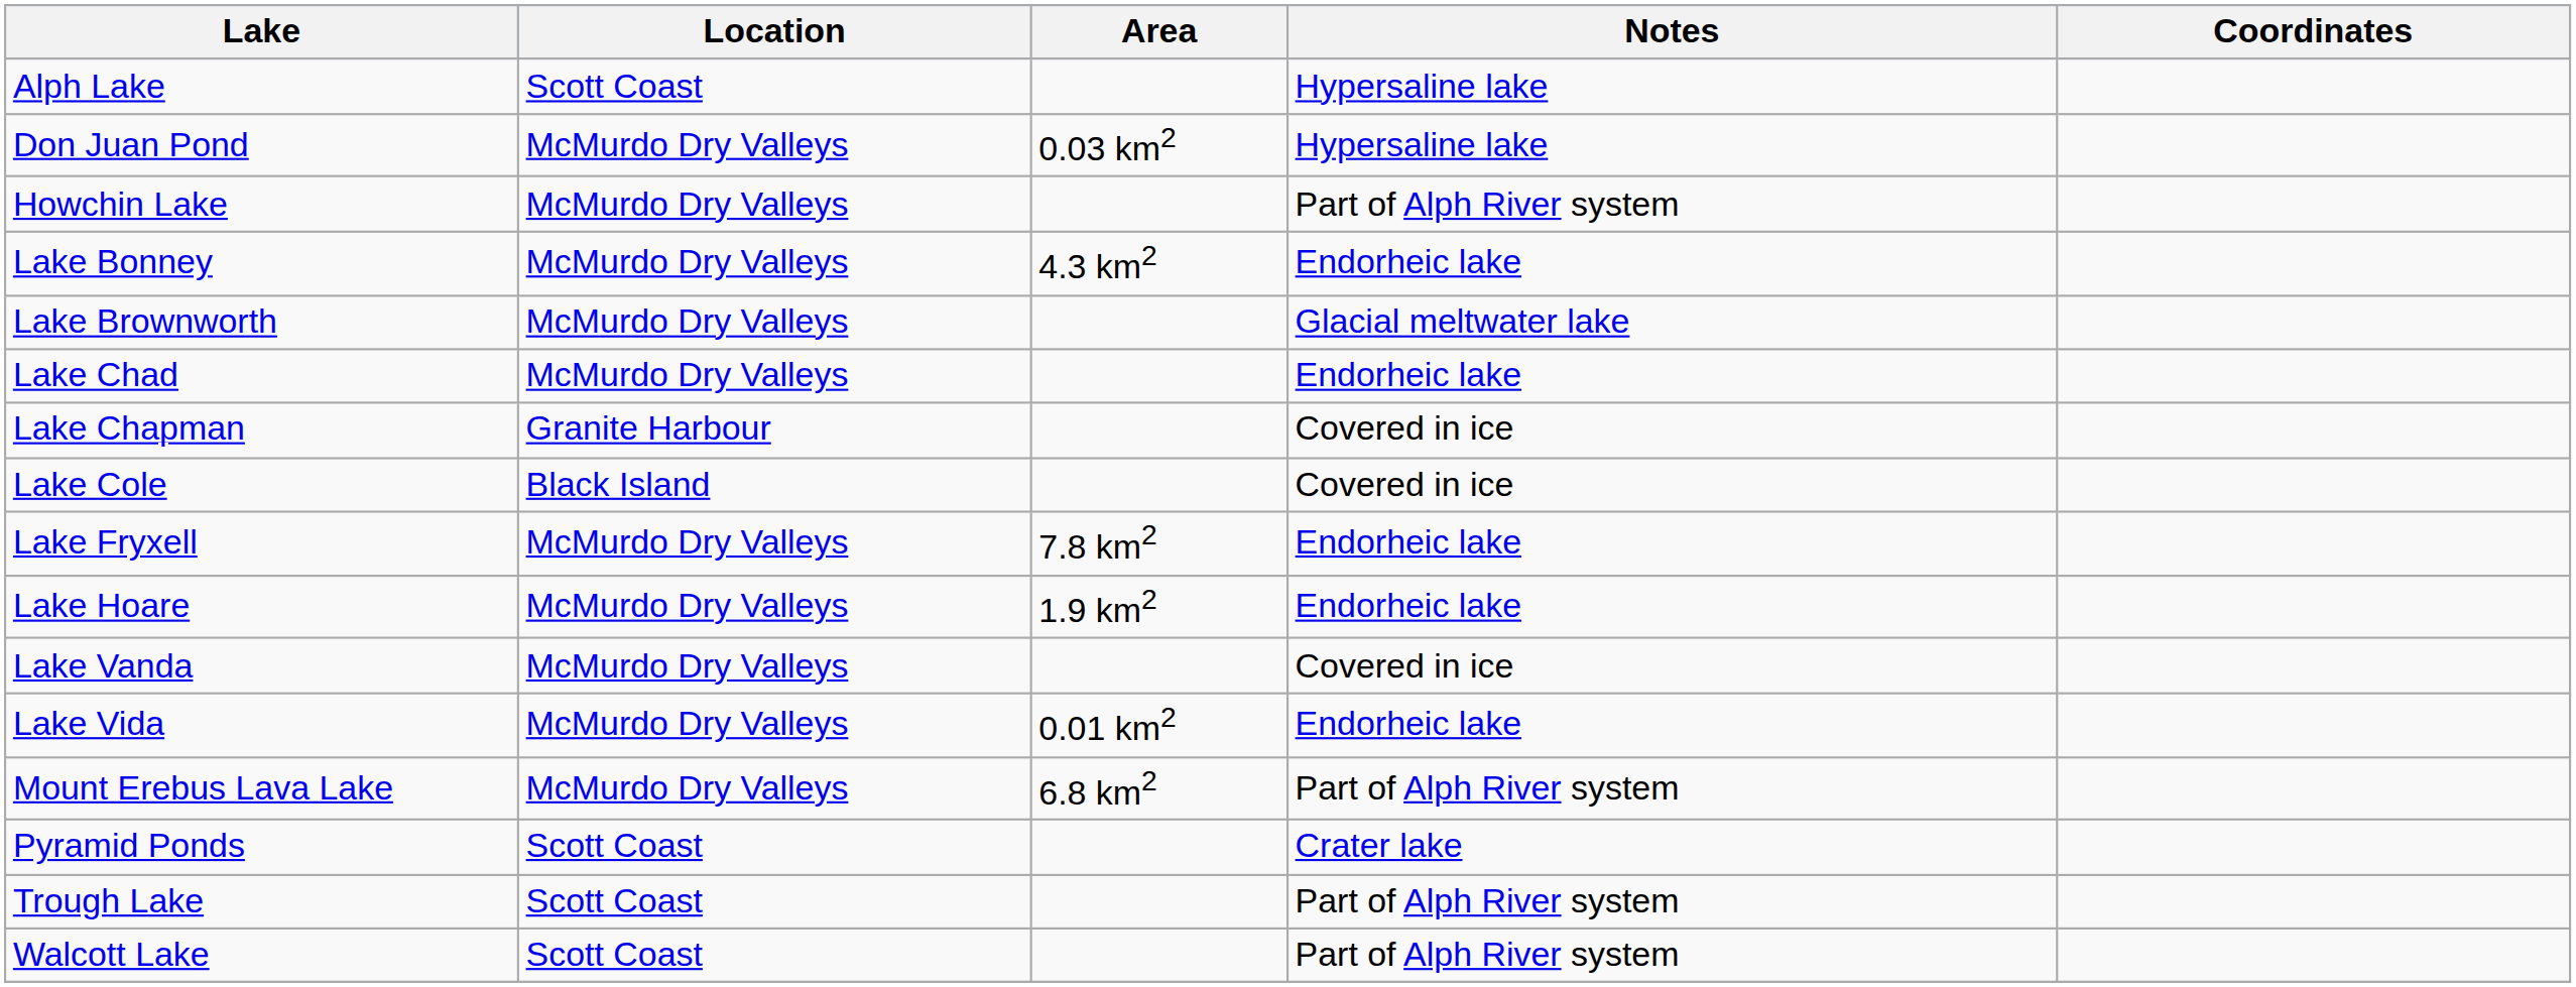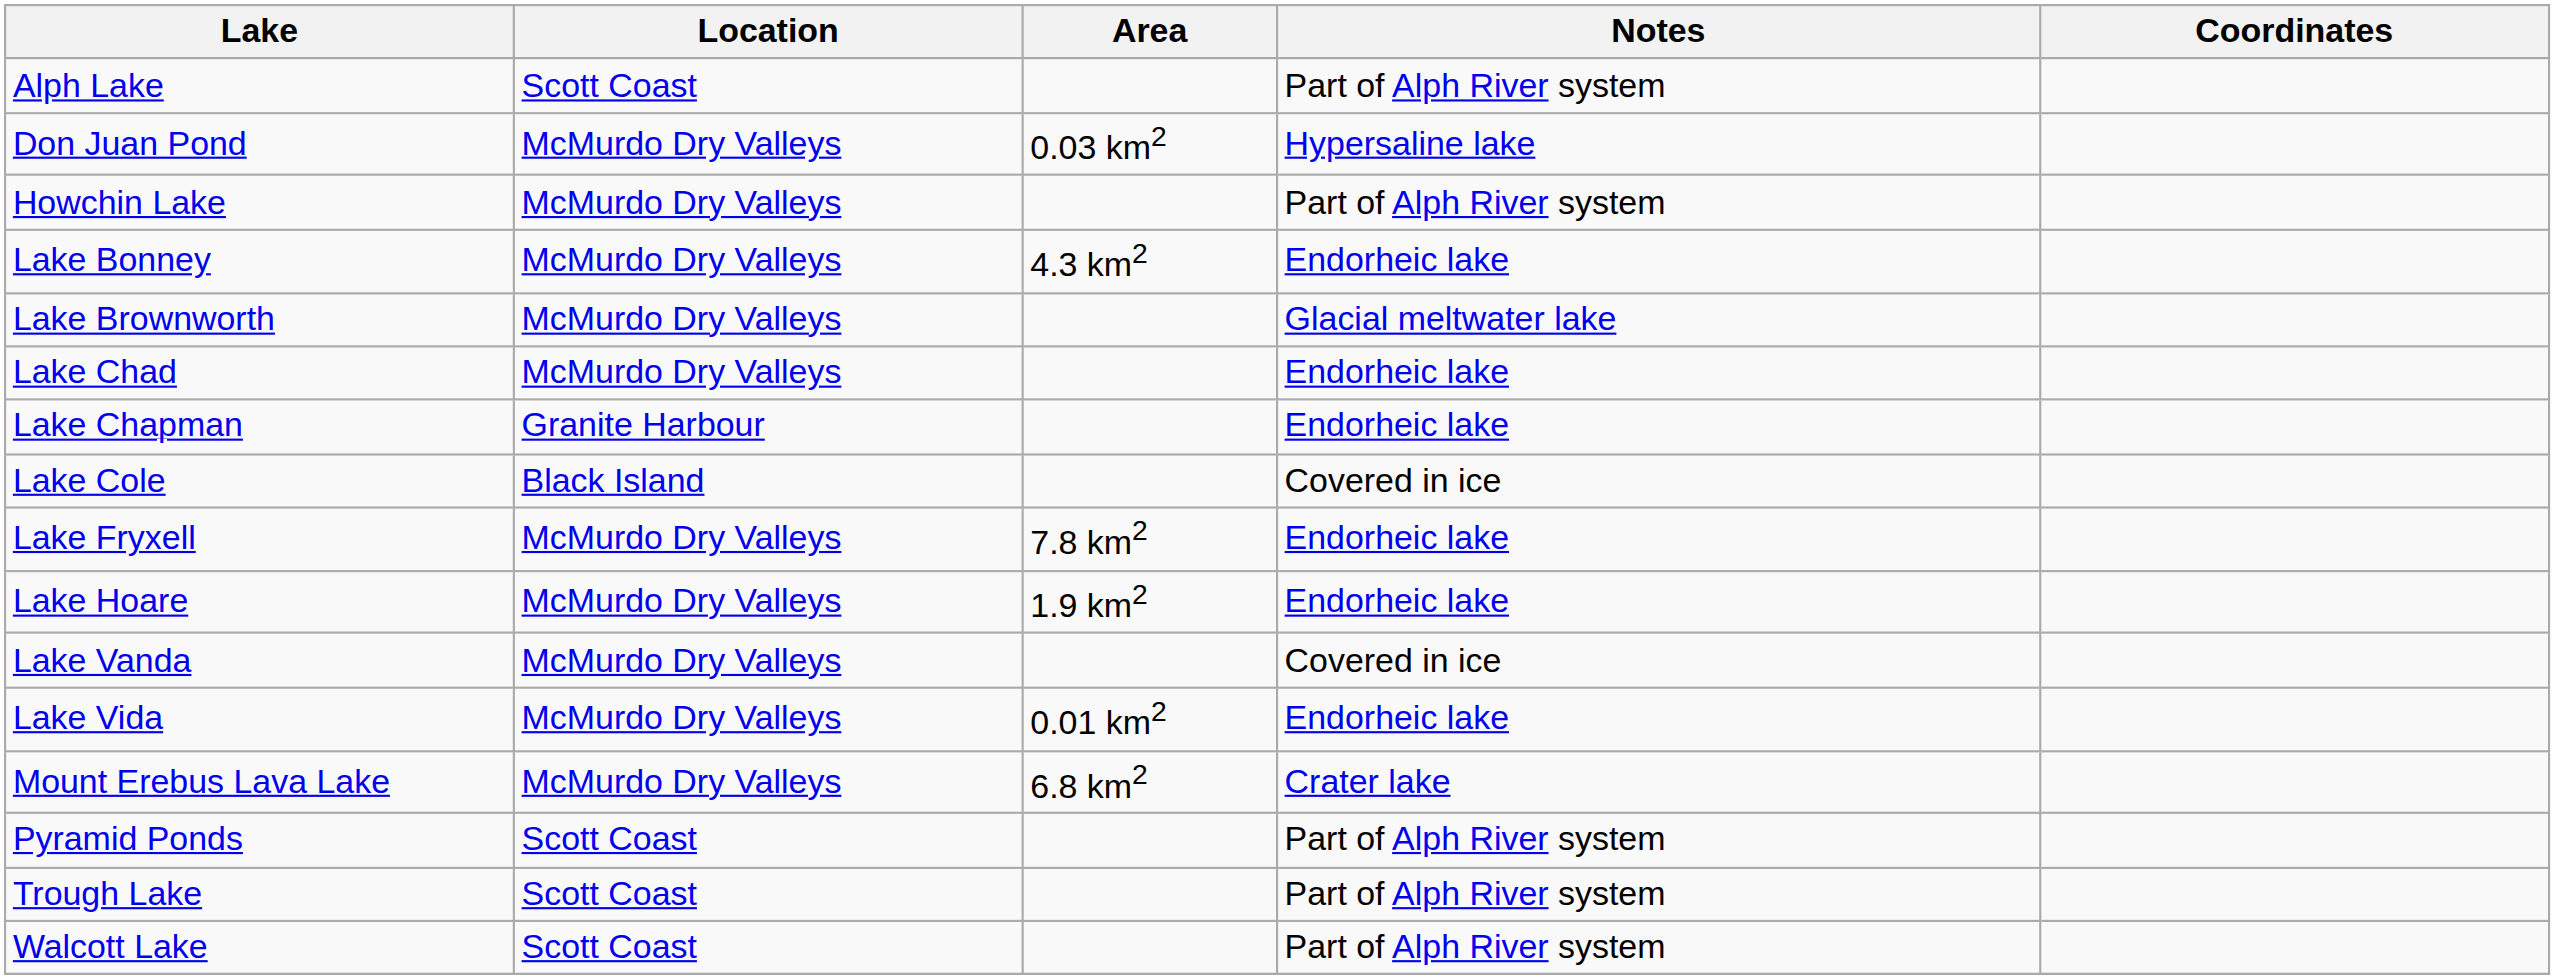 <table class="wikitable sortable" width=95%>
 <tr bgcolor=#99CCFF>
 <th width=20%>Lake</th>
 <th width=20%>Location</th>
 <th width=10%;data-sort-type=number>Area</th>
 <th width=30%>Notes</th>
 <th width=20%>Coordinates</th>
 </tr>
 <tr>
 <td><a href='#'>Alph Lake</a></td>
 <td><a href='#'>Scott Coast</a></td>
 <td></td>
-<td><a href='#'>Hypersaline lake</a></td>
+<td>Part of <a href='#'>Alph River</a> system</td>
 <td></td>
 </tr>
 <tr>
 <td><a href='#'>Don Juan Pond</a></td>
 <td><a href='#'>McMurdo Dry Valleys</a></td>
 <td>0.03 km<sup>2</sup></td>
 <td><a href='#'>Hypersaline lake</a></td>
 <td></td>
 </tr>
 <tr>
 <td><a href='#'>Howchin Lake</a></td>
 <td><a href='#'>McMurdo Dry Valleys</a></td>
 <td></td>
 <td>Part of <a href='#'>Alph River</a> system</td>
 <td></td>
 </tr>
 <tr>
 <td><a href='#'>Lake Bonney</a></td>
 <td><a href='#'>McMurdo Dry Valleys</a></td>
 <td>4.3 km<sup>2</sup></td>
 <td><a href='#'>Endorheic lake</a></td>
 <td></td>
 </tr>
 <tr>
 <td><a href='#'>Lake Brownworth</a></td>
 <td><a href='#'>McMurdo Dry Valleys</a></td>
 <td></td>
 <td><a href='#'>Glacial meltwater lake</a></td>
 <td></td>
 </tr>
 <tr>
 <td><a href='#'>Lake Chad</a></td>
 <td><a href='#'>McMurdo Dry Valleys</a></td>
 <td></td>
 <td><a href='#'>Endorheic lake</a></td>
 <td></td>
 </tr>
 <tr>
 <td><a href='#'>Lake Chapman</a></td>
 <td><a href='#'>Granite Harbour</a></td>
 <td></td>
-<td>Covered in ice</td>
+<td><a href='#'>Endorheic lake</a></td>
 <td></td>
 </tr>
 <tr>
 <td><a href='#'>Lake Cole</a></td>
 <td><a href='#'>Black Island</a></td>
 <td></td>
 <td>Covered in ice</td>
 <td></td>
 </tr>
 <tr>
 <td><a href='#'>Lake Fryxell</a></td>
 <td><a href='#'>McMurdo Dry Valleys</a></td>
 <td>7.8 km<sup>2</sup></td>
 <td><a href='#'>Endorheic lake</a></td>
 <td></td>
 </tr>
 <tr>
 <td><a href='#'>Lake Hoare</a></td>
 <td><a href='#'>McMurdo Dry Valleys</a></td>
 <td>1.9 km<sup>2</sup></td>
 <td><a href='#'>Endorheic lake</a></td>
 <td></td>
 </tr>
 <tr>
 <td><a href='#'>Lake Vanda</a></td>
 <td><a href='#'>McMurdo Dry Valleys</a></td>
 <td></td>
 <td>Covered in ice</td>
 <td></td>
 </tr>
 <tr>
 <td><a href='#'>Lake Vida</a></td>
 <td><a href='#'>McMurdo Dry Valleys</a></td>
 <td>0.01 km<sup>2</sup></td>
 <td><a href='#'>Endorheic lake</a></td>
 <td></td>
 </tr>
 <tr>
 <td><a href='#'>Mount Erebus Lava Lake</a></td>
 <td><a href='#'>McMurdo Dry Valleys</a></td>
 <td>6.8 km<sup>2</sup></td>
-<td>Part of <a href='#'>Alph River</a> system</td>
+<td><a href='#'>Crater lake</a></td>
 <td></td>
 </tr>
 <tr>
 <td><a href='#'>Pyramid Ponds</a></td>
 <td><a href='#'>Scott Coast</a></td>
 <td></td>
-<td><a href='#'>Crater lake</a></td>
+<td>Part of <a href='#'>Alph River</a> system</td>
 <td></td>
 </tr>
 <tr>
 <td><a href='#'>Trough Lake</a></td>
 <td><a href='#'>Scott Coast</a></td>
 <td></td>
 <td>Part of <a href='#'>Alph River</a> system</td>
 <td></td>
 </tr>
 <tr>
 <td><a href='#'>Walcott Lake</a></td>
 <td><a href='#'>Scott Coast</a></td>
 <td></td>
 <td>Part of <a href='#'>Alph River</a> system</td>
 <td></td>
 </tr>
 <tr>
 </tr>
 </table>
